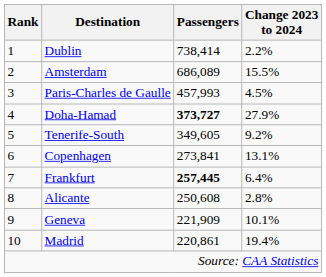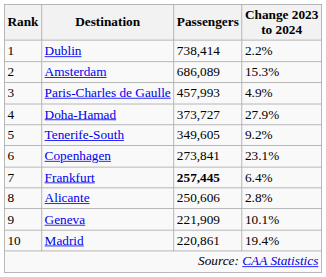 <table class="wikitable sortable" style="width:align">
 <tr>
 <th>Rank</th>
 <th>Destination</th>
 <th>Passengers</th>
 <th>Change 2023<br>to 2024</th>
 </tr>
 <tr>
 <td>1</td>
 <td><a href='#'>Dublin</a></td>
 <td>738,414</td>
 <td> 2.2%</td>
 </tr>
 <tr>
 <td>2</td>
 <td><a href='#'>Amsterdam</a></td>
 <td>686,089</td>
-<td> 15.5%</td>
+<td> 15.3%</td>
 </tr>
 <tr>
 <td>3</td>
 <td><a href='#'>Paris-Charles de Gaulle</a></td>
 <td>457,993</td>
-<td> 4.5%</td>
+<td> 4.9%</td>
 </tr>
 <tr>
 <td>4</td>
 <td><a href='#'>Doha-Hamad</a></td>
-<td><strong>373,727</strong></td>
+<td>373,727</td>
 <td> 27.9%</td>
 </tr>
 <tr>
 <td>5</td>
 <td><a href='#'>Tenerife-South</a></td>
 <td>349,605</td>
 <td> 9.2%</td>
 </tr>
 <tr>
 <td>6</td>
 <td><a href='#'>Copenhagen</a></td>
 <td>273,841</td>
-<td> 13.1%</td>
+<td> 23.1%</td>
 </tr>
 <tr>
 <td>7</td>
 <td><a href='#'>Frankfurt</a></td>
 <td><strong>257,445</strong></td>
 <td> 6.4%</td>
 </tr>
 <tr>
 <td>8</td>
 <td><a href='#'>Alicante</a></td>
-<td>250,608</td>
+<td>250,606</td>
 <td> 2.8%</td>
 </tr>
 <tr>
 <td>9</td>
 <td><a href='#'>Geneva</a></td>
 <td>221,909</td>
 <td> 10.1%</td>
 </tr>
 <tr>
 <td>10</td>
 <td><a href='#'>Madrid</a></td>
 <td>220,861</td>
 <td> 19.4%</td>
 </tr>
 <tr class="sortbottom">
 <td colspan="4" style="text-align:right;"><em>Source: <a href='#'>CAA Statistics</a></em></td>
 </tr>
 </table>
